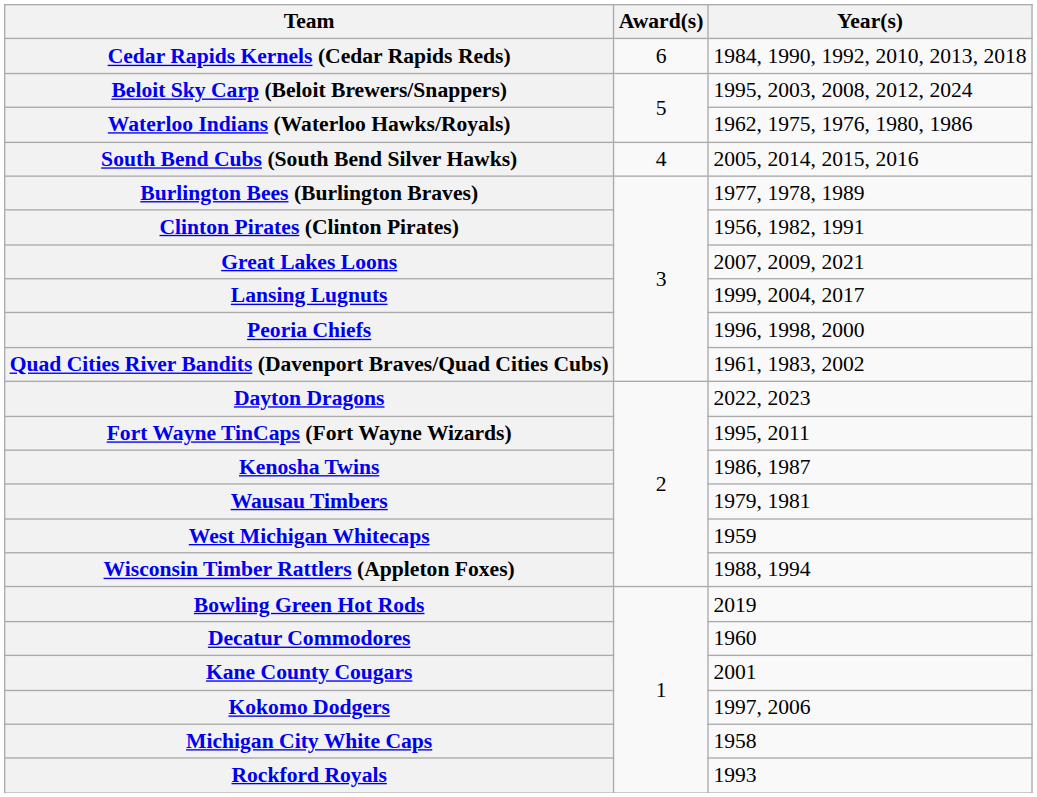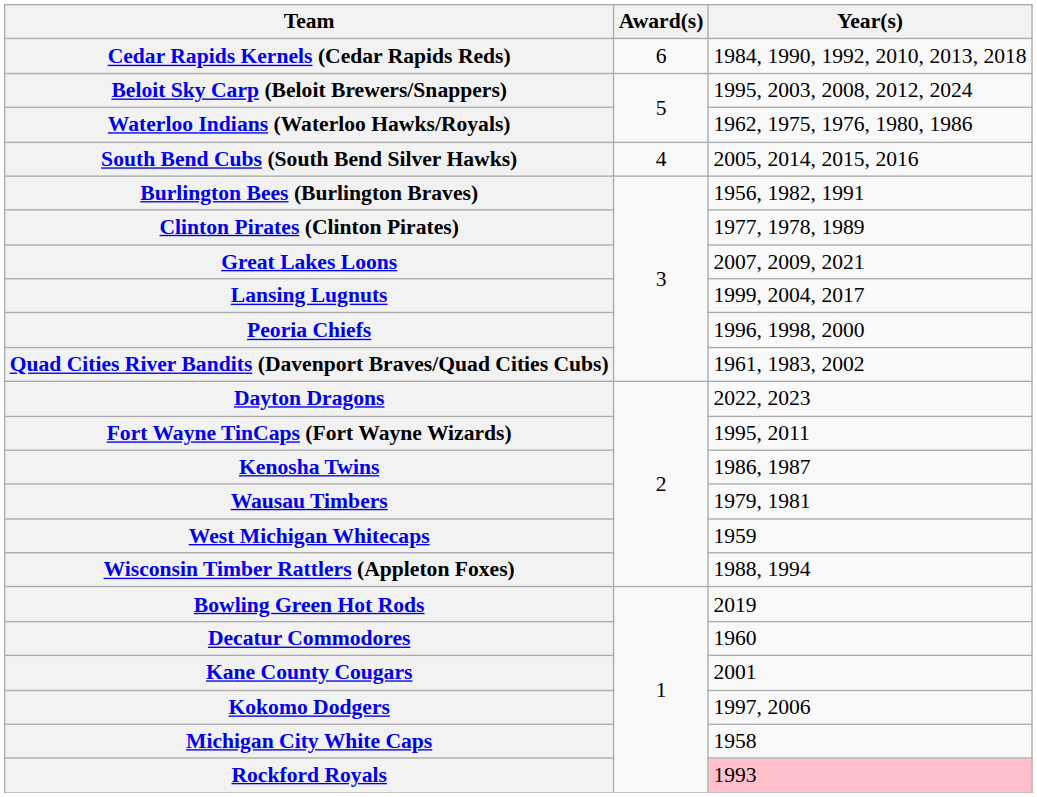 <table class="wikitable sortable plainrowheaders" style="text-align:left">
 <tr>
 <th scope="col">Team</th>
 <th scope="col">Award(s)</th>
 <th scope="col">Year(s)</th>
 </tr>
 <tr>
 <th scope="row"><strong><a href='#'>Cedar Rapids Kernels</a></strong> (Cedar Rapids Reds)</th>
 <td style="text-align:center">6</td>
 <td>1984, 1990, 1992, 2010, 2013, 2018</td>
 </tr>
 <tr>
 <th scope="row"><strong><a href='#'>Beloit Sky Carp</a></strong> (Beloit Brewers/Snappers)</th>
 <td style="text-align:center" rowspan="2">5</td>
 <td>1995, 2003, 2008, 2012, 2024</td>
 </tr>
 <tr>
 <th scope="row"><a href='#'>Waterloo Indians</a> (Waterloo Hawks/Royals)</th>
 <td>1962, 1975, 1976, 1980, 1986</td>
 </tr>
 <tr>
 <th scope="row"><strong><a href='#'>South Bend Cubs</a></strong> (South Bend Silver Hawks)</th>
 <td style="text-align:center">4</td>
 <td>2005, 2014, 2015, 2016</td>
 </tr>
 <tr>
 <th scope="row"><a href='#'>Burlington Bees</a> (Burlington Braves)</th>
 <td style="text-align:center" rowspan="6">3</td>
-<td>1977, 1978, 1989</td>
+<td>1956, 1982, 1991</td>
 </tr>
 <tr>
 <th scope="row"><a href='#'>Clinton Pirates</a> (Clinton Pirates)</th>
-<td>1956, 1982, 1991</td>
+<td>1977, 1978, 1989</td>
 </tr>
 <tr>
 <th scope="row"><strong><a href='#'>Great Lakes Loons</a></strong></th>
 <td>2007, 2009, 2021</td>
 </tr>
 <tr>
 <th scope="row"><strong><a href='#'>Lansing Lugnuts</a></strong></th>
 <td>1999, 2004, 2017</td>
 </tr>
 <tr>
 <th scope="row"><strong><a href='#'>Peoria Chiefs</a></strong></th>
 <td>1996, 1998, 2000</td>
 </tr>
 <tr>
 <th scope="row"><strong><a href='#'>Quad Cities River Bandits</a></strong> (Davenport Braves/Quad Cities Cubs)</th>
 <td>1961, 1983, 2002</td>
 </tr>
 <tr>
 <th scope="row"><strong><a href='#'>Dayton Dragons</a></strong></th>
 <td style="text-align:center" rowspan="6">2</td>
 <td>2022, 2023</td>
 </tr>
 <tr>
 <th scope="row"><strong><a href='#'>Fort Wayne TinCaps</a></strong> (Fort Wayne Wizards)</th>
 <td>1995, 2011</td>
 </tr>
 <tr>
 <th scope="row"><a href='#'>Kenosha Twins</a></th>
 <td>1986, 1987</td>
 </tr>
 <tr>
 <th scope="row"><a href='#'>Wausau Timbers</a></th>
 <td>1979, 1981</td>
 </tr>
 <tr>
 <th scope="row"><strong><a href='#'>West Michigan Whitecaps</a></strong></th>
 <td>1959</td>
 </tr>
 <tr>
 <th scope="row"><strong><a href='#'>Wisconsin Timber Rattlers</a></strong> (Appleton Foxes)</th>
 <td>1988, 1994</td>
 </tr>
 <tr>
 <th scope="row"><a href='#'>Bowling Green Hot Rods</a></th>
 <td style="text-align:center" rowspan="6">1</td>
 <td>2019</td>
 </tr>
 <tr>
 <th scope="row"><a href='#'>Decatur Commodores</a></th>
 <td>1960</td>
 </tr>
 <tr>
 <th scope="row"><a href='#'>Kane County Cougars</a></th>
 <td>2001</td>
 </tr>
 <tr>
 <th scope="row"><a href='#'>Kokomo Dodgers</a></th>
 <td>1997, 2006</td>
 </tr>
 <tr>
 <th scope="row"><a href='#'>Michigan City White Caps</a></th>
 <td>1958</td>
 </tr>
 <tr>
 <th scope="row"><a href='#'>Rockford Royals</a></th>
-<td>1993</td>
+<td style="background: pink;">1993</td>
 </tr>
 </table>
